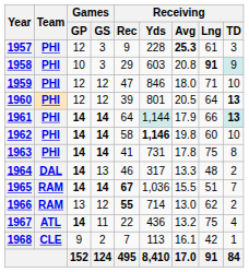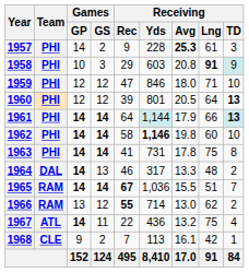 <table class="wikitable" style="text-align:center;">
 <tr>
 <th rowspan="2">Year</th>
 <th rowspan="2">Team</th>
 <th colspan="2">Games</th>
 <th colspan="5">Receiving</th>
 </tr>
 <tr>
 <th>GP</th>
 <th>GS</th>
 <th>Rec</th>
 <th>Yds</th>
 <th>Avg</th>
 <th>Lng</th>
 <th>TD</th>
 </tr>
 <tr>
 <th><a href='#'>1957</a></th>
 <th><a href='#'>PHI</a></th>
-<td>12</td>
-<td>3</td>
+<td>14</td>
+<td>2</td>
 <td>9</td>
 <td>228</td>
 <td><strong>25.3</strong></td>
 <td>61</td>
 <td>3</td>
 </tr>
 <tr>
 <th><a href='#'>1958</a></th>
 <th><a href='#'>PHI</a></th>
 <td>10</td>
 <td>3</td>
 <td>29</td>
 <td>603</td>
 <td>20.8</td>
 <td><strong>91</strong></td>
 <td style="background:#cfecec;">9</td>
 </tr>
 <tr>
 <th><a href='#'>1959</a></th>
 <th><a href='#'>PHI</a></th>
 <td>12</td>
 <td>12</td>
 <td>47</td>
 <td>846</td>
 <td>18.0</td>
 <td>71</td>
 <td>10</td>
 </tr>
 <tr>
 <th><a href='#'>1960</a></th>
 <th style="background:#ffe6bd;"><a href='#'>PHI</a></th>
 <td>12</td>
 <td>12</td>
 <td>39</td>
 <td>801</td>
 <td>20.5</td>
 <td>64</td>
 <td><strong>13</strong></td>
 </tr>
 <tr>
 <th><a href='#'>1961</a></th>
 <th><a href='#'>PHI</a></th>
 <td><strong>14</strong></td>
 <td><strong>14</strong></td>
 <td>64</td>
 <td style="background:#cfecec;">1,144</td>
 <td>17.9</td>
 <td>66</td>
 <td style="background:#cfecec;"><strong>13</strong></td>
 </tr>
 <tr>
 <th><a href='#'>1962</a></th>
 <th><a href='#'>PHI</a></th>
 <td><strong>14</strong></td>
 <td><strong>14</strong></td>
 <td>58</td>
 <td><strong>1,146</strong></td>
 <td>19.8</td>
 <td>60</td>
 <td>10</td>
 </tr>
 <tr>
 <th><a href='#'>1963</a></th>
 <th><a href='#'>PHI</a></th>
 <td><strong>14</strong></td>
 <td><strong>14</strong></td>
 <td>41</td>
 <td>731</td>
 <td>17.8</td>
 <td>75</td>
 <td>8</td>
 </tr>
 <tr>
 <th><a href='#'>1964</a></th>
 <th><a href='#'>DAL</a></th>
 <td><strong>14</strong></td>
 <td>13</td>
 <td>46</td>
 <td>317</td>
 <td>13.3</td>
 <td>48</td>
 <td>2</td>
 </tr>
 <tr>
 <th><a href='#'>1965</a></th>
 <th><a href='#'>RAM</a></th>
 <td><strong>14</strong></td>
 <td><strong>14</strong></td>
 <td><strong>67</strong></td>
 <td>1,036</td>
 <td>15.5</td>
 <td>51</td>
 <td>7</td>
 </tr>
 <tr>
 <th><a href='#'>1966</a></th>
 <th><a href='#'>RAM</a></th>
 <td>13</td>
 <td>12</td>
 <td><strong>55</strong></td>
 <td>714</td>
 <td>13.0</td>
 <td>62</td>
 <td>2</td>
 </tr>
 <tr>
 <th><a href='#'>1967</a></th>
 <th><a href='#'>ATL</a></th>
 <td><strong>14</strong></td>
 <td>11</td>
 <td>22</td>
 <td>436</td>
 <td>13.2</td>
 <td>75</td>
 <td>4</td>
 </tr>
 <tr>
 <th><a href='#'>1968</a></th>
 <th><a href='#'>CLE</a></th>
 <td>9</td>
 <td>2</td>
 <td>7</td>
 <td>113</td>
 <td>16.1</td>
 <td>42</td>
 <td>1</td>
 </tr>
 <tr>
 <th colspan="2"></th>
 <th>152</th>
 <th>124</th>
 <th>495</th>
 <th>8,410</th>
 <th>17.0</th>
 <th>91</th>
 <th>84</th>
 </tr>
 </table>
